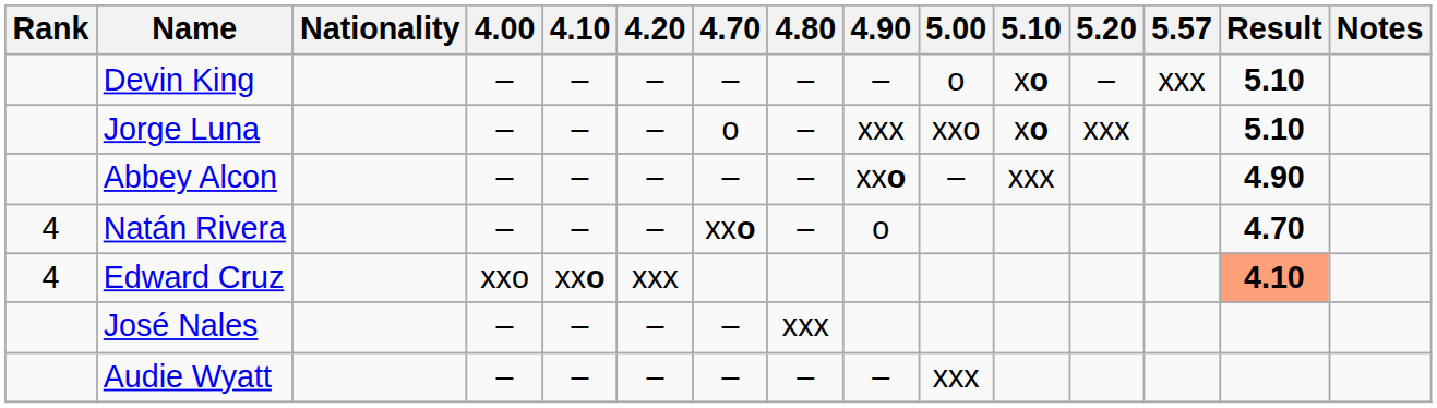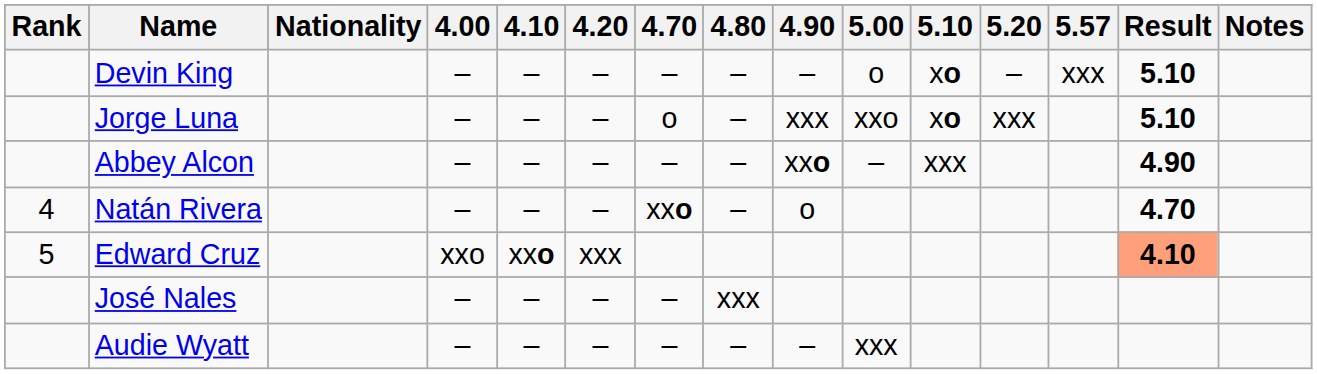 <table class="wikitable sortable" style="text-align:center">
 <tr>
 <th>Rank</th>
 <th>Name</th>
 <th>Nationality</th>
 <th>4.00</th>
 <th>4.10</th>
 <th>4.20</th>
 <th>4.70</th>
 <th>4.80</th>
 <th>4.90</th>
 <th>5.00</th>
 <th>5.10</th>
 <th>5.20</th>
 <th>5.57</th>
 <th>Result</th>
 <th>Notes</th>
 </tr>
 <tr>
 <td></td>
 <td align=left><a href='#'>Devin King</a></td>
 <td align=left></td>
 <td>–</td>
 <td>–</td>
 <td>–</td>
 <td>–</td>
 <td>–</td>
 <td>–</td>
 <td>o</td>
 <td>x<strong>o</strong></td>
 <td>–</td>
 <td>xxx</td>
 <td><strong>5.10</strong></td>
 <td></td>
 </tr>
 <tr>
 <td></td>
 <td align=left><a href='#'>Jorge Luna</a></td>
 <td align=left></td>
 <td>–</td>
 <td>–</td>
 <td>–</td>
 <td>o</td>
 <td>–</td>
 <td>xxx</td>
 <td>xxo</td>
 <td>x<strong>o</strong></td>
 <td>xxx</td>
 <td></td>
 <td><strong>5.10</strong></td>
 <td></td>
 </tr>
 <tr>
 <td></td>
 <td align=left><a href='#'>Abbey Alcon</a></td>
 <td align=left></td>
 <td>–</td>
 <td>–</td>
 <td>–</td>
 <td>–</td>
 <td>–</td>
 <td>xx<strong>o</strong></td>
 <td>–</td>
 <td>xxx</td>
 <td></td>
 <td></td>
 <td><strong>4.90</strong></td>
 <td></td>
 </tr>
 <tr>
 <td>4</td>
 <td align=left><a href='#'>Natán Rivera</a></td>
 <td align=left></td>
 <td>–</td>
 <td>–</td>
 <td>–</td>
 <td>xx<strong>o</strong></td>
 <td>–</td>
 <td>o</td>
 <td></td>
 <td></td>
 <td></td>
 <td></td>
 <td><strong>4.70</strong></td>
 <td></td>
 </tr>
 <tr>
-<td>4</td>
+<td>5</td>
 <td align=left><a href='#'>Edward Cruz</a></td>
 <td align=left></td>
 <td>xxo</td>
 <td>xx<strong>o</strong></td>
 <td>xxx</td>
 <td></td>
 <td></td>
 <td></td>
 <td></td>
 <td></td>
 <td></td>
 <td></td>
 <td style="background: lightsalmon;"><strong>4.10</strong></td>
 <td></td>
 </tr>
 <tr>
 <td></td>
 <td align=left><a href='#'>José Nales</a></td>
 <td align=left></td>
 <td>–</td>
 <td>–</td>
 <td>–</td>
 <td>–</td>
 <td>xxx</td>
 <td></td>
 <td></td>
 <td></td>
 <td></td>
 <td></td>
 <td><strong></strong></td>
 <td></td>
 </tr>
 <tr>
 <td></td>
 <td align=left><a href='#'>Audie Wyatt</a></td>
 <td align=left></td>
 <td>–</td>
 <td>–</td>
 <td>–</td>
 <td>–</td>
 <td>–</td>
 <td>–</td>
 <td>xxx</td>
 <td></td>
 <td></td>
 <td></td>
 <td><strong></strong></td>
 <td></td>
 </tr>
 </table>
